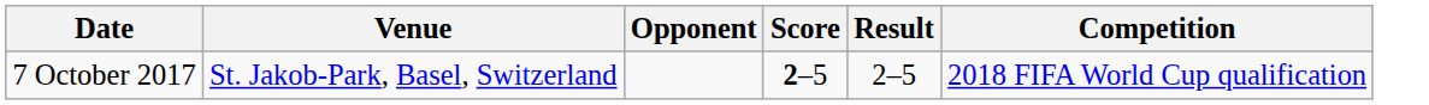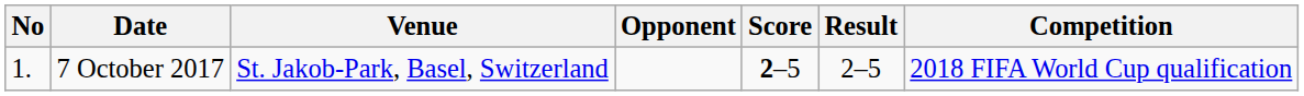 <table class="wikitable" style="font-size:100%;">
 <tr>
+<th>No</th>
 <th>Date</th>
 <th>Venue</th>
 <th>Opponent</th>
 <th>Score</th>
 <th>Result</th>
 <th>Competition</th>
 </tr>
 <tr>
+<td>1.</td>
 <td>7 October 2017</td>
 <td><a href='#'>St. Jakob-Park</a>, <a href='#'>Basel</a>, <a href='#'>Switzerland</a></td>
 <td></td>
 <td align=center><strong>2</strong>–5</td>
 <td align=center>2–5</td>
 <td><a href='#'>2018 FIFA World Cup qualification</a></td>
 </tr>
 </table>
